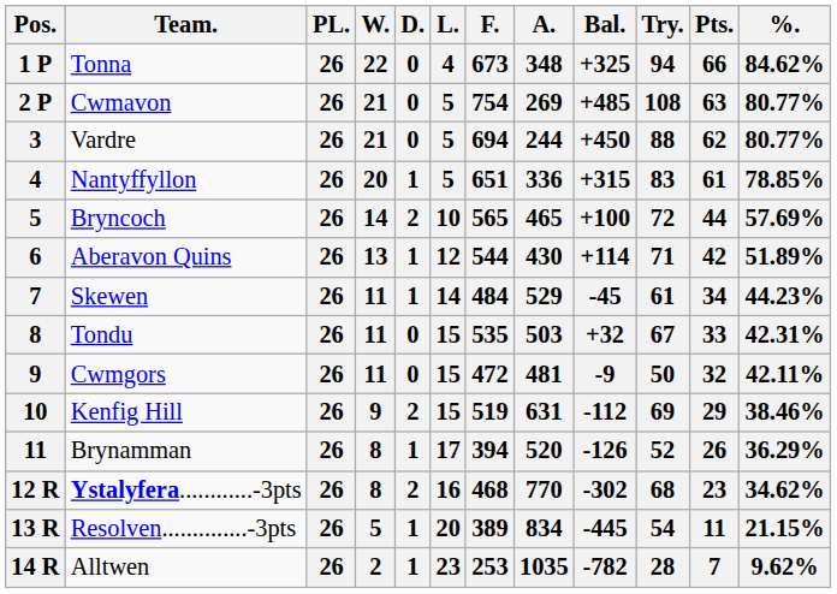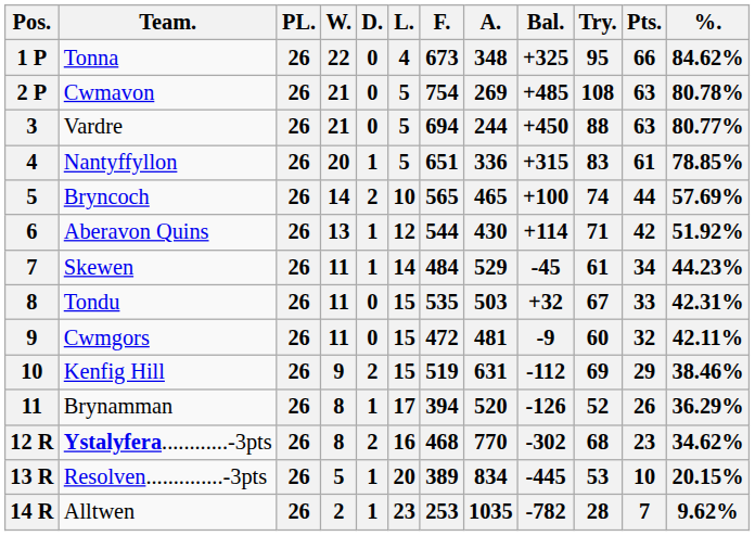 <table class="wikitable">
 <tr>
 <th>Pos.</th>
 <th>Team.</th>
 <th>PL.</th>
 <th>W.</th>
 <th>D.</th>
 <th>L.</th>
 <th>F.</th>
 <th>A.</th>
 <th>Bal.</th>
 <th>Try.</th>
 <th>Pts.</th>
 <th>%.</th>
 </tr>
 <tr>
 <th>1 P</th>
 <td><a href='#'>Tonna</a></td>
 <th>26</th>
 <th>22</th>
 <th>0</th>
 <th>4</th>
 <th>673</th>
 <th>348</th>
 <th>+325</th>
-<th>94</th>
+<th>95</th>
 <th>66</th>
 <th>84.62%</th>
 </tr>
 <tr>
 <th>2 P</th>
 <td><a href='#'>Cwmavon</a></td>
 <th>26</th>
 <th>21</th>
 <th>0</th>
 <th>5</th>
 <th>754</th>
 <th>269</th>
 <th>+485</th>
 <th>108</th>
 <th>63</th>
-<th>80.77%</th>
+<th>80.78%</th>
 </tr>
 <tr>
 <th>3</th>
 <td>Vardre</td>
 <th>26</th>
 <th>21</th>
 <th>0</th>
 <th>5</th>
 <th>694</th>
 <th>244</th>
 <th>+450</th>
 <th>88</th>
-<th>62</th>
+<th>63</th>
 <th>80.77%</th>
 </tr>
 <tr>
 <th>4</th>
 <td><a href='#'>Nantyffyllon</a></td>
 <th>26</th>
 <th>20</th>
 <th>1</th>
 <th>5</th>
 <th>651</th>
 <th>336</th>
 <th>+315</th>
 <th>83</th>
 <th>61</th>
 <th>78.85%</th>
 </tr>
 <tr>
 <th>5</th>
 <td><a href='#'>Bryncoch</a></td>
 <th>26</th>
 <th>14</th>
 <th>2</th>
 <th>10</th>
 <th>565</th>
 <th>465</th>
 <th>+100</th>
-<th>72</th>
+<th>74</th>
 <th>44</th>
 <th>57.69%</th>
 </tr>
 <tr>
 <th>6</th>
 <td><a href='#'>Aberavon Quins</a></td>
 <th>26</th>
 <th>13</th>
 <th>1</th>
 <th>12</th>
 <th>544</th>
 <th>430</th>
 <th>+114</th>
 <th>71</th>
 <th>42</th>
-<th>51.89%</th>
+<th>51.92%</th>
 </tr>
 <tr>
 <th>7</th>
 <td><a href='#'>Skewen</a></td>
 <th>26</th>
 <th>11</th>
 <th>1</th>
 <th>14</th>
 <th>484</th>
 <th>529</th>
 <th>-45</th>
 <th>61</th>
 <th>34</th>
 <th>44.23%</th>
 </tr>
 <tr>
 <th>8</th>
 <td><a href='#'>Tondu</a></td>
 <th>26</th>
 <th>11</th>
 <th>0</th>
 <th>15</th>
 <th>535</th>
 <th>503</th>
 <th>+32</th>
 <th>67</th>
 <th>33</th>
 <th>42.31%</th>
 </tr>
 <tr>
 <th>9</th>
 <td><a href='#'>Cwmgors</a></td>
 <th>26</th>
 <th>11</th>
 <th>0</th>
 <th>15</th>
 <th>472</th>
 <th>481</th>
 <th>-9</th>
-<th>50</th>
+<th>60</th>
 <th>32</th>
 <th>42.11%</th>
 </tr>
 <tr>
 <th>10</th>
 <td><a href='#'>Kenfig Hill</a></td>
 <th>26</th>
 <th>9</th>
 <th>2</th>
 <th>15</th>
 <th>519</th>
 <th>631</th>
 <th>-112</th>
 <th>69</th>
 <th>29</th>
 <th>38.46%</th>
 </tr>
 <tr>
 <th>11</th>
 <td>Brynamman</td>
 <th>26</th>
 <th>8</th>
 <th>1</th>
 <th>17</th>
 <th>394</th>
 <th>520</th>
 <th>-126</th>
 <th>52</th>
 <th>26</th>
 <th>36.29%</th>
 </tr>
 <tr>
 <th>12 R</th>
 <td><strong><a href='#'>Ystalyfera</a></strong>............-3pts</td>
 <th>26</th>
 <th>8</th>
 <th>2</th>
 <th>16</th>
 <th>468</th>
 <th>770</th>
 <th>-302</th>
 <th>68</th>
 <th>23</th>
 <th>34.62%</th>
 </tr>
 <tr>
 <th>13 R</th>
 <td><a href='#'>Resolven</a>..............-3pts</td>
 <th>26</th>
 <th>5</th>
 <th>1</th>
 <th>20</th>
 <th>389</th>
 <th>834</th>
 <th>-445</th>
-<th>54</th>
-<th>11</th>
-<th>21.15%</th>
+<th>53</th>
+<th>10</th>
+<th>20.15%</th>
 </tr>
 <tr>
 <th>14 R</th>
 <td>Alltwen</td>
 <th>26</th>
 <th>2</th>
 <th>1</th>
 <th>23</th>
 <th>253</th>
 <th>1035</th>
 <th>-782</th>
 <th>28</th>
 <th>7</th>
 <th>9.62%</th>
 </tr>
 </table>
